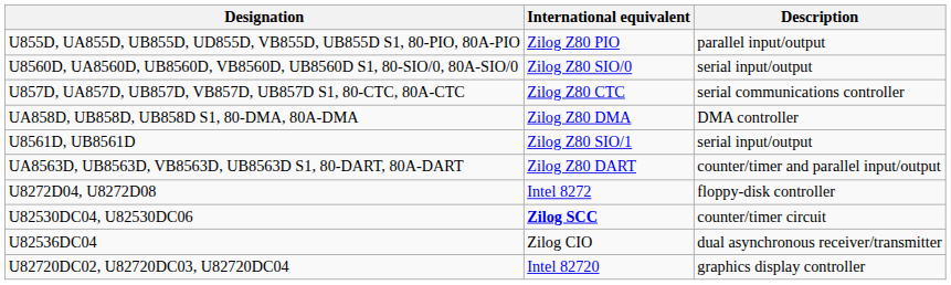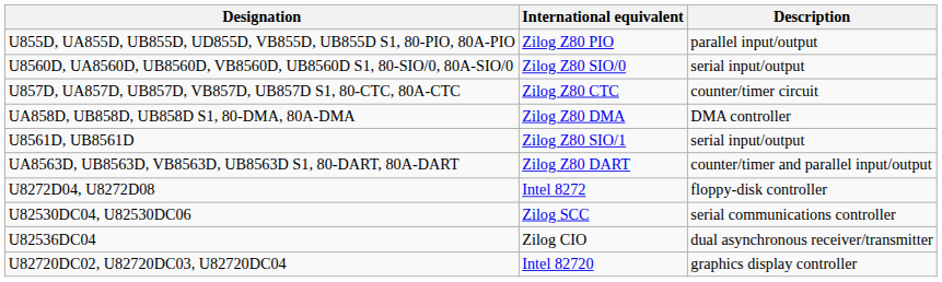 <table class="wikitable">
 <tr>
 <th>Designation</th>
 <th>International equivalent</th>
 <th>Description</th>
 </tr>
 <tr>
 <td>U855D, UA855D, UB855D, UD855D, VB855D, UB855D S1, 80-PIO, 80A-PIO</td>
 <td><a href='#'>Zilog Z80 PIO</a></td>
 <td>parallel input/output</td>
 </tr>
 <tr>
 <td>U8560D, UA8560D, UB8560D, VB8560D, UB8560D S1, 80-SIO/0, 80A-SIO/0</td>
 <td><a href='#'>Zilog Z80 SIO/0</a></td>
 <td>serial input/output</td>
 </tr>
 <tr>
 <td>U857D, UA857D, UB857D, VB857D, UB857D S1, 80-CTC, 80A-CTC</td>
 <td><a href='#'>Zilog Z80 CTC</a></td>
-<td>serial communications controller</td>
+<td>counter/timer circuit</td>
 </tr>
 <tr>
 <td>UA858D, UB858D, UB858D S1, 80-DMA, 80A-DMA</td>
 <td><a href='#'>Zilog Z80 DMA</a></td>
 <td>DMA controller</td>
 </tr>
 <tr>
 <td>U8561D, UB8561D</td>
 <td><a href='#'>Zilog Z80 SIO/1</a></td>
 <td>serial input/output</td>
 </tr>
 <tr>
 <td>UA8563D, UB8563D, VB8563D, UB8563D S1, 80-DART, 80A-DART</td>
 <td><a href='#'>Zilog Z80 DART</a></td>
 <td>counter/timer and parallel input/output</td>
 </tr>
 <tr>
 <td>U8272D04, U8272D08</td>
 <td><a href='#'>Intel 8272</a></td>
 <td>floppy-disk controller</td>
 </tr>
 <tr>
 <td>U82530DC04, U82530DC06</td>
-<td><strong><a href='#'>Zilog SCC</a></strong></td>
-<td>counter/timer circuit</td>
+<td><a href='#'>Zilog SCC</a></td>
+<td>serial communications controller</td>
 </tr>
 <tr>
 <td>U82536DC04</td>
 <td>Zilog CIO</td>
 <td>dual asynchronous receiver/transmitter</td>
 </tr>
 <tr>
 <td>U82720DC02, U82720DC03, U82720DC04</td>
 <td><a href='#'>Intel 82720</a></td>
 <td>graphics display controller</td>
 </tr>
 </table>
